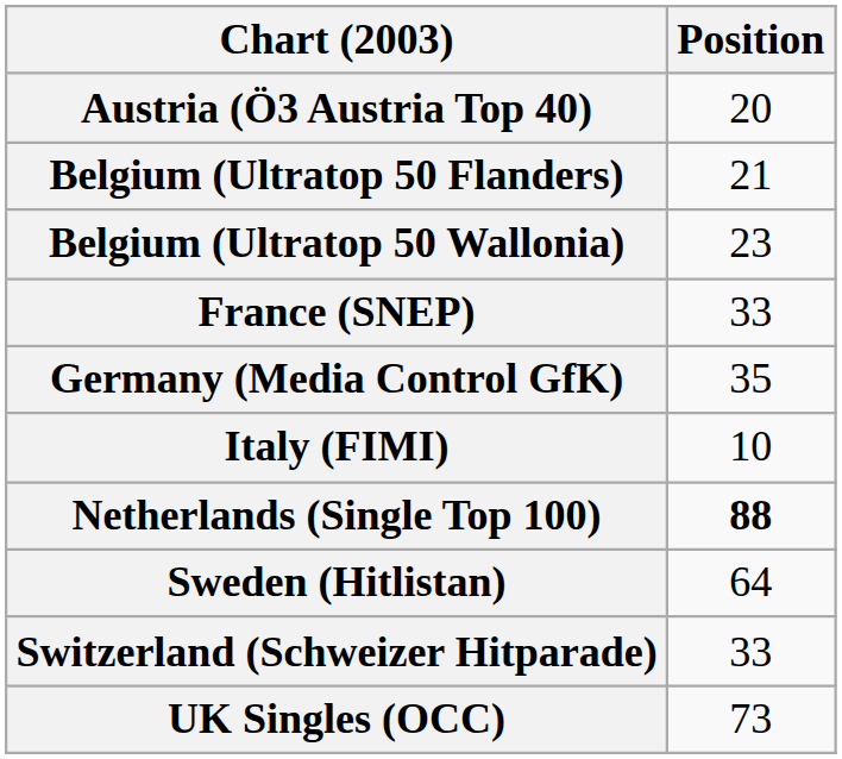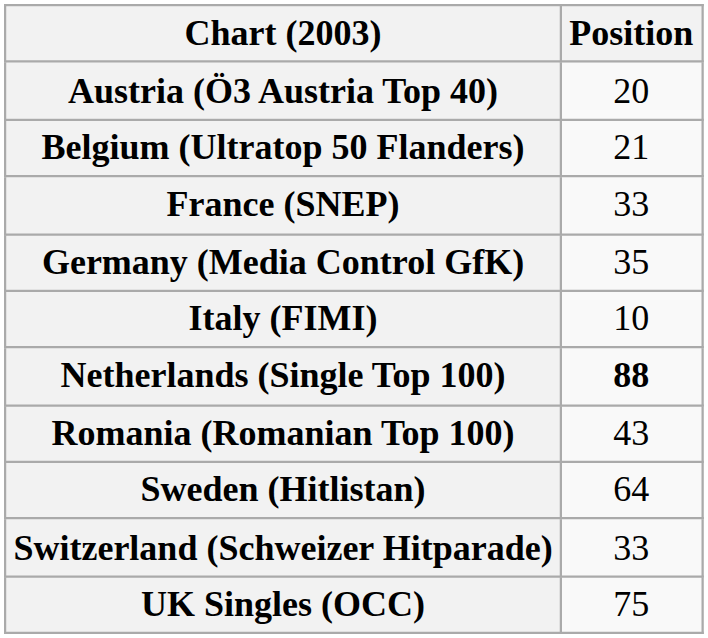 <table class="wikitable sortable plainrowheaders" style="text-align:center">
 <tr>
 <th>Chart (2003)</th>
 <th>Position</th>
 </tr>
 <tr>
 <th scope="row">Austria (Ö3 Austria Top 40)</th>
 <td>20</td>
 </tr>
 <tr>
 <th scope="row">Belgium (Ultratop 50 Flanders)</th>
 <td>21</td>
-</tr>
-<tr>
-<th scope="row">Belgium (Ultratop 50 Wallonia)</th>
-<td>23</td>
 </tr>
 <tr>
 <th scope="row">France (SNEP)</th>
 <td>33</td>
 </tr>
 <tr>
 <th scope="row">Germany (Media Control GfK)</th>
 <td>35</td>
 </tr>
 <tr>
 <th scope="row">Italy (FIMI)</th>
 <td>10</td>
 </tr>
 <tr>
 <th scope="row">Netherlands (Single Top 100)</th>
 <td><strong>88</strong></td>
 </tr>
 <tr>
+<th scope="row">Romania (Romanian Top 100)</th>
+<td>43</td>
+</tr>
+<tr>
 <th scope="row">Sweden (Hitlistan)</th>
 <td>64</td>
 </tr>
 <tr>
 <th scope="row">Switzerland (Schweizer Hitparade)</th>
 <td>33</td>
 </tr>
 <tr>
 <th scope="row">UK Singles (OCC)</th>
-<td>73</td>
+<td>75</td>
 </tr>
 </table>
